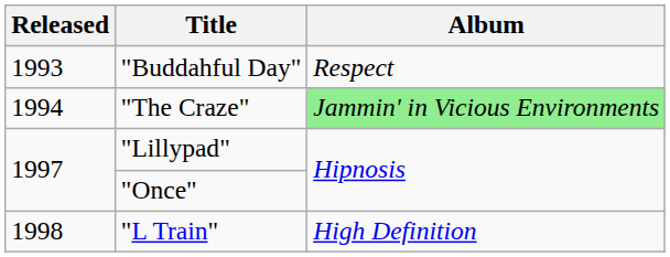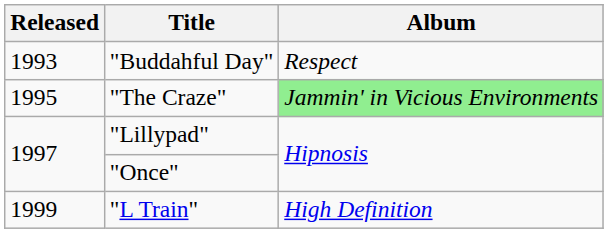 <table class="wikitable">
 <tr>
 <th>Released</th>
 <th>Title</th>
 <th>Album</th>
 </tr>
 <tr>
 <td>1993</td>
 <td>"Buddahful Day"</td>
 <td><em>Respect</em></td>
 </tr>
 <tr>
-<td>1994</td>
+<td>1995</td>
 <td>"The Craze"</td>
 <td style="background: lightgreen;"><em>Jammin' in Vicious Environments</em></td>
 </tr>
 <tr>
 <td rowspan="2">1997</td>
 <td>"Lillypad"</td>
 <td rowspan="2"><em><a href='#'>Hipnosis</a></em></td>
 </tr>
 <tr>
 <td>"Once"</td>
 </tr>
 <tr>
-<td>1998</td>
+<td>1999</td>
 <td>"<a href='#'>L Train</a>"</td>
 <td><em><a href='#'>High Definition</a></em></td>
 </tr>
 </table>
